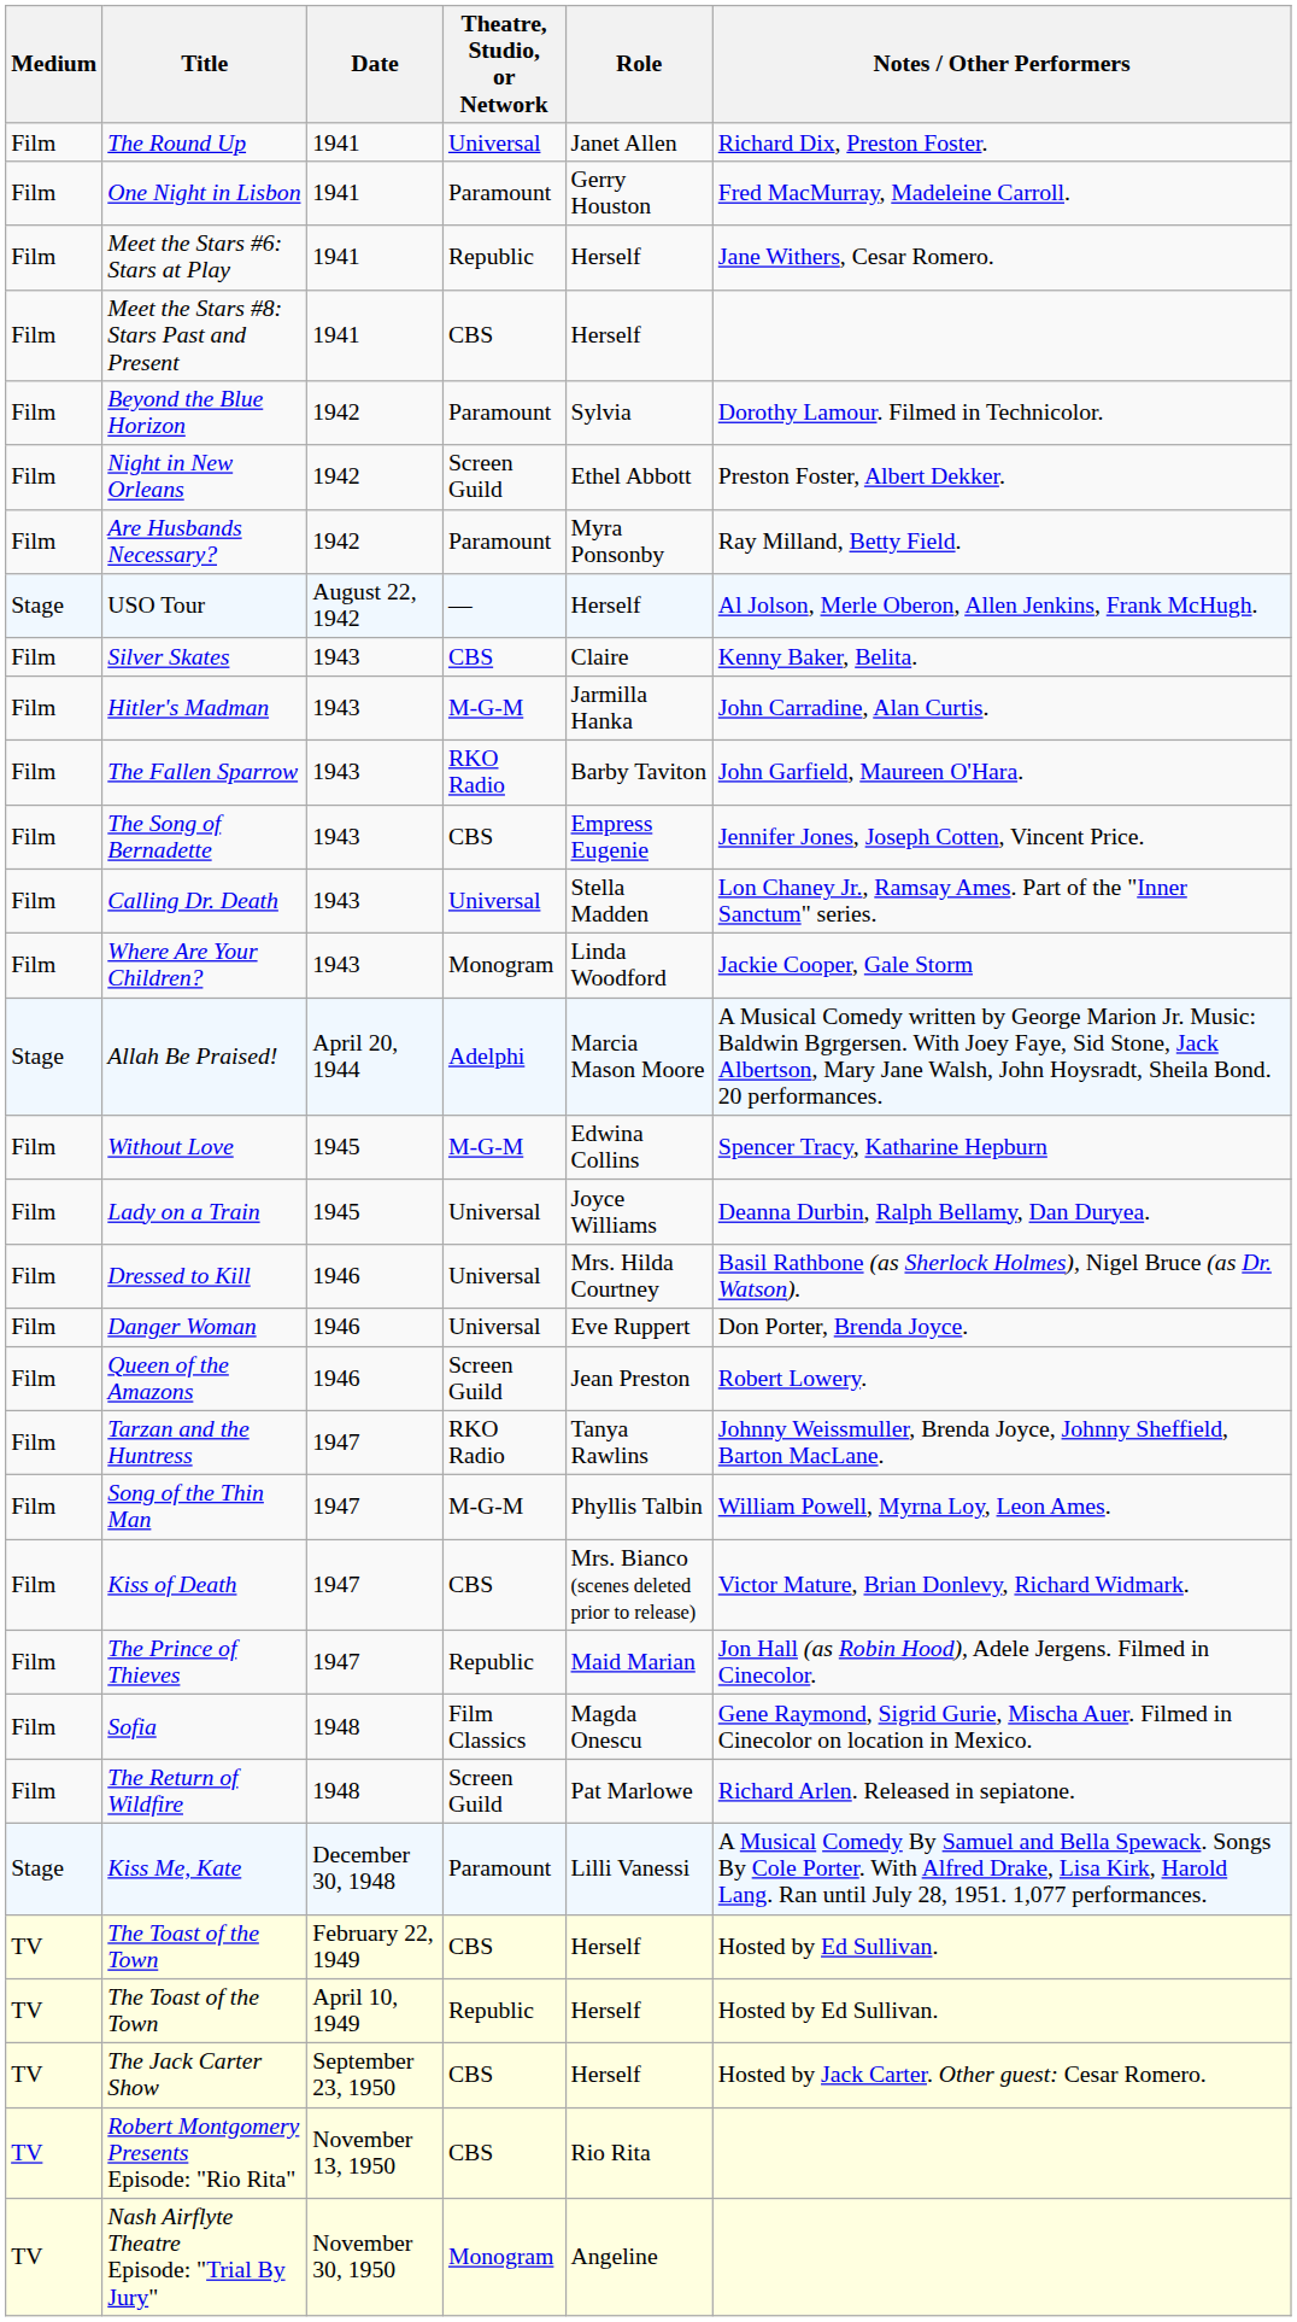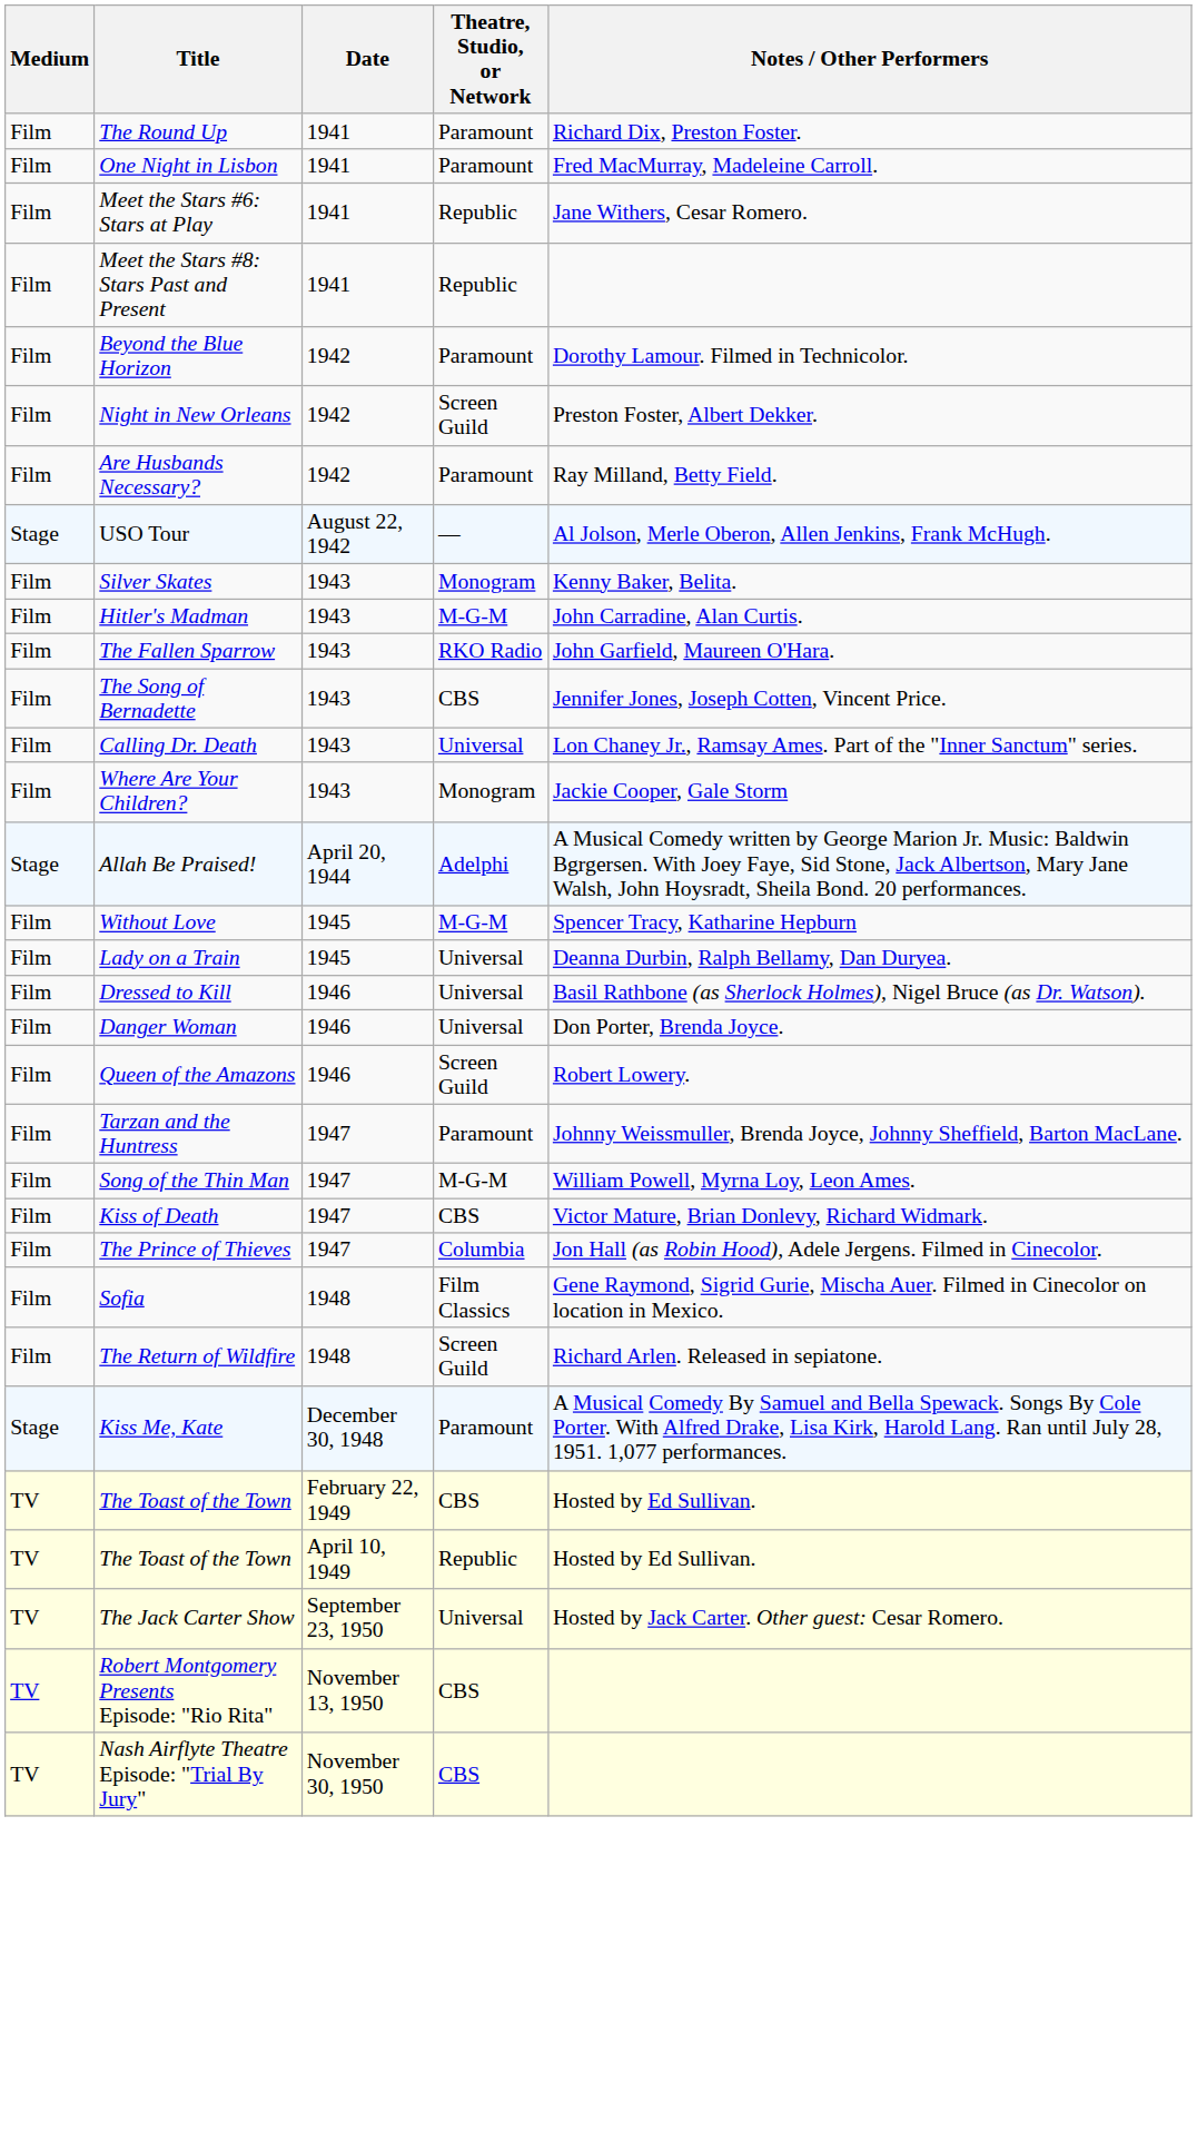 <table class=wikitable>
 <tr>
 <th>Medium</th>
 <th>Title</th>
 <th>Date</th>
 <th>Theatre,<br>Studio,<br>or Network</th>
-<th>Role</th>
 <th>Notes / Other Performers</th>
 </tr>
 <tr>
 <td>Film</td>
 <td><em><a href='#'>The Round Up</a></em></td>
 <td>1941</td>
-<td><a href='#'>Universal</a></td>
-<td>Janet Allen</td>
+<td>Paramount</td>
 <td><a href='#'>Richard Dix</a>, <a href='#'>Preston Foster</a>.</td>
 </tr>
 <tr>
 <td>Film</td>
 <td><em><a href='#'>One Night in Lisbon</a></em></td>
 <td>1941</td>
 <td>Paramount</td>
-<td>Gerry Houston</td>
 <td><a href='#'>Fred MacMurray</a>, <a href='#'>Madeleine Carroll</a>.</td>
 </tr>
 <tr>
 <td>Film</td>
 <td><em>Meet the Stars #6: Stars at Play</em></td>
 <td>1941</td>
 <td>Republic</td>
-<td>Herself</td>
 <td><a href='#'>Jane Withers</a>, Cesar Romero.</td>
 </tr>
 <tr>
 <td>Film</td>
 <td><em>Meet the Stars #8: Stars Past and Present</em></td>
 <td>1941</td>
-<td>CBS</td>
-<td>Herself</td>
+<td>Republic</td>
 <td></td>
 </tr>
 <tr>
 <td>Film</td>
 <td><em><a href='#'>Beyond the Blue Horizon</a></em></td>
 <td>1942</td>
 <td>Paramount</td>
-<td>Sylvia</td>
 <td><a href='#'>Dorothy Lamour</a>. Filmed in Technicolor.</td>
 </tr>
 <tr>
 <td>Film</td>
 <td><em><a href='#'>Night in New Orleans</a></em></td>
 <td>1942</td>
 <td>Screen Guild</td>
-<td>Ethel Abbott</td>
 <td>Preston Foster, <a href='#'>Albert Dekker</a>.</td>
 </tr>
 <tr>
 <td>Film</td>
 <td><em><a href='#'>Are Husbands Necessary?</a></em></td>
 <td>1942</td>
 <td>Paramount</td>
-<td>Myra Ponsonby</td>
 <td>Ray Milland, <a href='#'>Betty Field</a>.</td>
 </tr>
 <tr bgcolor=#F0F8FF>
 <td>Stage</td>
 <td>USO Tour</td>
 <td>August 22, 1942</td>
 <td>—</td>
-<td>Herself</td>
 <td><a href='#'>Al Jolson</a>, <a href='#'>Merle Oberon</a>, <a href='#'>Allen Jenkins</a>, <a href='#'>Frank McHugh</a>.</td>
 </tr>
 <tr>
 <td>Film</td>
 <td><em><a href='#'>Silver Skates</a></em></td>
 <td>1943</td>
-<td><a href='#'>CBS</a></td>
-<td>Claire</td>
+<td><a href='#'>Monogram</a></td>
 <td><a href='#'>Kenny Baker</a>, <a href='#'>Belita</a>.</td>
 </tr>
 <tr>
 <td>Film</td>
 <td><em><a href='#'>Hitler's Madman</a></em></td>
 <td>1943</td>
 <td><a href='#'>M-G-M</a></td>
-<td>Jarmilla Hanka</td>
 <td><a href='#'>John Carradine</a>, <a href='#'>Alan Curtis</a>.</td>
 </tr>
 <tr>
 <td>Film</td>
 <td><em><a href='#'>The Fallen Sparrow</a></em></td>
 <td>1943</td>
 <td><a href='#'>RKO Radio</a></td>
-<td>Barby Taviton</td>
 <td><a href='#'>John Garfield</a>, <a href='#'>Maureen O'Hara</a>.</td>
 </tr>
 <tr>
 <td>Film</td>
 <td><em><a href='#'>The Song of Bernadette</a></em></td>
 <td>1943</td>
 <td>CBS</td>
-<td><a href='#'>Empress Eugenie</a></td>
 <td><a href='#'>Jennifer Jones</a>, <a href='#'>Joseph Cotten</a>, Vincent Price.</td>
 </tr>
 <tr>
 <td>Film</td>
 <td><em><a href='#'>Calling Dr. Death</a></em></td>
 <td>1943</td>
 <td><a href='#'>Universal</a></td>
-<td>Stella Madden</td>
 <td><a href='#'>Lon Chaney Jr.</a>, <a href='#'>Ramsay Ames</a>. Part of the "<a href='#'>Inner Sanctum</a>" series.</td>
 </tr>
 <tr>
 <td>Film</td>
 <td><em><a href='#'>Where Are Your Children?</a></em></td>
 <td>1943</td>
 <td>Monogram</td>
-<td>Linda Woodford</td>
 <td><a href='#'>Jackie Cooper</a>, <a href='#'>Gale Storm</a></td>
 </tr>
 <tr bgcolor=#F0F8FF>
 <td>Stage</td>
 <td><em>Allah Be Praised!</em></td>
 <td>April 20, 1944</td>
 <td><a href='#'>Adelphi</a></td>
-<td>Marcia Mason Moore</td>
 <td>A Musical Comedy written by George Marion Jr. Music: Baldwin Bgrgersen. With Joey Faye, Sid Stone, <a href='#'>Jack Albertson</a>, Mary Jane Walsh, John Hoysradt, Sheila Bond. 20 performances.</td>
 </tr>
 <tr>
 <td>Film</td>
 <td><em><a href='#'>Without Love</a></em></td>
 <td>1945</td>
 <td><a href='#'>M-G-M</a></td>
-<td>Edwina Collins</td>
 <td><a href='#'>Spencer Tracy</a>, <a href='#'>Katharine Hepburn</a></td>
 </tr>
 <tr>
 <td>Film</td>
 <td><em><a href='#'>Lady on a Train</a></em></td>
 <td>1945</td>
 <td>Universal</td>
-<td>Joyce Williams</td>
 <td><a href='#'>Deanna Durbin</a>, <a href='#'>Ralph Bellamy</a>, <a href='#'>Dan Duryea</a>.</td>
 </tr>
 <tr>
 <td>Film</td>
 <td><em><a href='#'>Dressed to Kill</a></em></td>
 <td>1946</td>
 <td>Universal</td>
-<td>Mrs. Hilda Courtney</td>
 <td><a href='#'>Basil Rathbone</a> <em>(as <a href='#'>Sherlock Holmes</a>),</em> Nigel Bruce <em>(as <a href='#'>Dr. Watson</a>).</em></td>
 </tr>
 <tr>
 <td>Film</td>
 <td><em><a href='#'>Danger Woman</a></em></td>
 <td>1946</td>
 <td>Universal</td>
-<td>Eve Ruppert</td>
 <td>Don Porter, <a href='#'>Brenda Joyce</a>.</td>
 </tr>
 <tr>
 <td>Film</td>
 <td><em><a href='#'>Queen of the Amazons</a></em></td>
 <td>1946</td>
 <td>Screen Guild</td>
-<td>Jean Preston</td>
 <td><a href='#'>Robert Lowery</a>.</td>
 </tr>
 <tr>
 <td>Film</td>
 <td><em><a href='#'>Tarzan and the Huntress</a></em></td>
 <td>1947</td>
-<td>RKO Radio</td>
-<td>Tanya Rawlins</td>
+<td>Paramount</td>
 <td><a href='#'>Johnny Weissmuller</a>, Brenda Joyce, <a href='#'>Johnny Sheffield</a>, <a href='#'>Barton MacLane</a>.</td>
 </tr>
 <tr>
 <td>Film</td>
 <td><em><a href='#'>Song of the Thin Man</a></em></td>
 <td>1947</td>
 <td>M-G-M</td>
-<td>Phyllis Talbin</td>
 <td><a href='#'>William Powell</a>, <a href='#'>Myrna Loy</a>, <a href='#'>Leon Ames</a>.</td>
 </tr>
 <tr>
 <td>Film</td>
 <td><em><a href='#'>Kiss of Death</a></em></td>
 <td>1947</td>
 <td>CBS</td>
-<td>Mrs. Bianco<br><small>(scenes deleted prior to release)</small></td>
 <td><a href='#'>Victor Mature</a>, <a href='#'>Brian Donlevy</a>, <a href='#'>Richard Widmark</a>.</td>
 </tr>
 <tr>
 <td>Film</td>
 <td><em><a href='#'>The Prince of Thieves</a></em></td>
 <td>1947</td>
-<td>Republic</td>
-<td><a href='#'>Maid Marian</a></td>
+<td><a href='#'>Columbia</a></td>
 <td><a href='#'>Jon Hall</a> <em>(as <a href='#'>Robin Hood</a>),</em> Adele Jergens. Filmed in <a href='#'>Cinecolor</a>.</td>
 </tr>
 <tr>
 <td>Film</td>
 <td><em><a href='#'>Sofia</a></em></td>
 <td>1948</td>
 <td>Film Classics</td>
-<td>Magda Onescu</td>
 <td><a href='#'>Gene Raymond</a>, <a href='#'>Sigrid Gurie</a>, <a href='#'>Mischa Auer</a>. Filmed in Cinecolor on location in Mexico.</td>
 </tr>
 <tr>
 <td>Film</td>
 <td><em><a href='#'>The Return of Wildfire</a></em></td>
 <td>1948</td>
 <td>Screen Guild</td>
-<td>Pat Marlowe</td>
 <td><a href='#'>Richard Arlen</a>. Released in sepiatone.</td>
 </tr>
 <tr bgcolor=#F0F8FF>
 <td>Stage</td>
 <td><em><a href='#'>Kiss Me, Kate</a></em></td>
 <td>December 30, 1948</td>
 <td>Paramount</td>
-<td>Lilli Vanessi</td>
 <td>A <a href='#'>Musical</a> <a href='#'>Comedy</a> By <a href='#'>Samuel and Bella Spewack</a>. Songs By <a href='#'>Cole Porter</a>. With <a href='#'>Alfred Drake</a>, <a href='#'>Lisa Kirk</a>, <a href='#'>Harold Lang</a>. Ran until July 28, 1951. 1,077 performances.</td>
 </tr>
 <tr bgcolor=lightyellow>
 <td>TV</td>
 <td><em><a href='#'>The Toast of the Town</a></em></td>
 <td>February 22, 1949</td>
 <td>CBS</td>
-<td>Herself</td>
 <td>Hosted by <a href='#'>Ed Sullivan</a>.</td>
 </tr>
 <tr bgcolor=lightyellow>
 <td>TV</td>
 <td><em>The Toast of the Town</em></td>
 <td>April 10, 1949</td>
 <td>Republic</td>
-<td>Herself</td>
 <td>Hosted by Ed Sullivan.</td>
 </tr>
 <tr bgcolor=lightyellow>
 <td>TV</td>
 <td><em>The Jack Carter Show</em></td>
 <td>September 23, 1950</td>
-<td>CBS</td>
-<td>Herself</td>
+<td>Universal</td>
 <td>Hosted by <a href='#'>Jack Carter</a>. <em>Other guest:</em> Cesar Romero.</td>
 </tr>
 <tr bgcolor=lightyellow>
 <td><a href='#'>TV</a></td>
 <td><em><a href='#'>Robert Montgomery Presents</a></em><br>Episode: "Rio Rita"</td>
 <td>November 13, 1950</td>
 <td>CBS</td>
-<td>Rio Rita</td>
 <td></td>
 </tr>
 <tr bgcolor=lightyellow>
 <td>TV</td>
 <td><em>Nash Airflyte Theatre</em><br>Episode: "<a href='#'>Trial By Jury</a>"</td>
 <td>November 30, 1950</td>
-<td><a href='#'>Monogram</a></td>
-<td>Angeline</td>
+<td><a href='#'>CBS</a></td>
 <td></td>
 </tr>
 </table>
